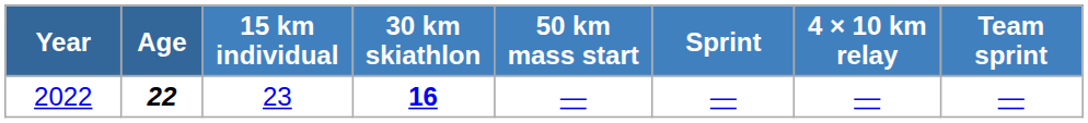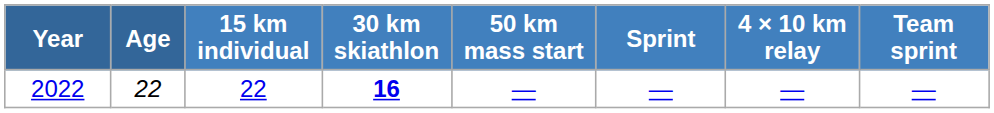 <table class="wikitable" style="font-size:95%; text-align:center; border:grey solid 1px; border-collapse:collapse; background:#ffffff;">
 <tr>
 <th style="background-color:#369; color:white; width:60px;"> Year </th>
 <th style="background-color:#369; color:white; width:40px;"> Age </th>
 <th style="background-color:#4180be; color:white; width:75px;"> 15 km <br> individual </th>
 <th style="background-color:#4180be; color:white; width:75px;"> 30 km <br> skiathlon </th>
 <th style="background-color:#4180be; color:white; width:75px;"> 50 km <br> mass start </th>
 <th style="background-color:#4180be; color:white; width:75px;"> Sprint </th>
 <th style="background-color:#4180be; color:white; width:75px;"> 4 × 10 km <br> relay </th>
 <th style="background-color:#4180be; color:white; width:75px;"> Team <br> sprint </th>
 </tr>
 <tr>
 <td><a href='#'>2022</a></td>
-<td><strong><em>22</em></strong></td>
-<td><a href='#'>23</a></td>
+<td><em>22</em></td>
+<td><a href='#'>22</a></td>
 <td><strong><a href='#'>16</a></strong></td>
 <td><a href='#'>—</a></td>
 <td><a href='#'>—</a></td>
 <td><a href='#'>—</a></td>
 <td><a href='#'>—</a></td>
 </tr>
 </table>
